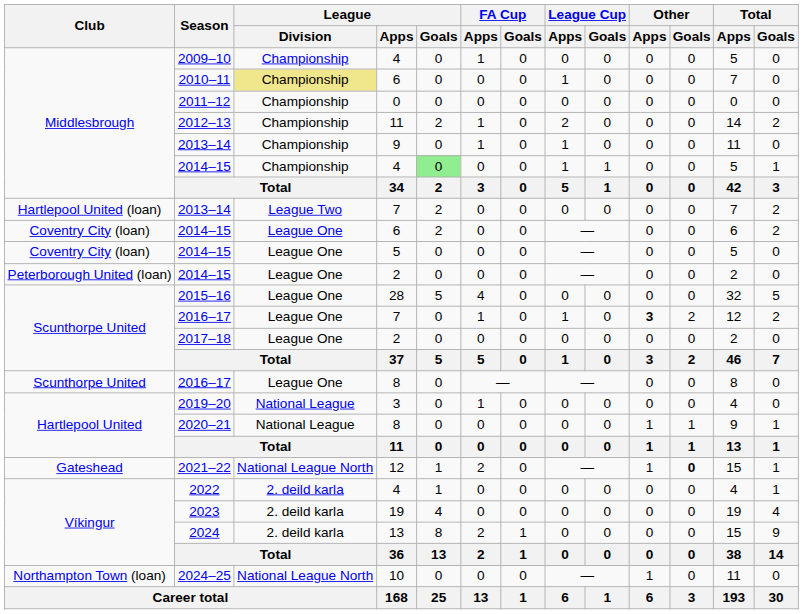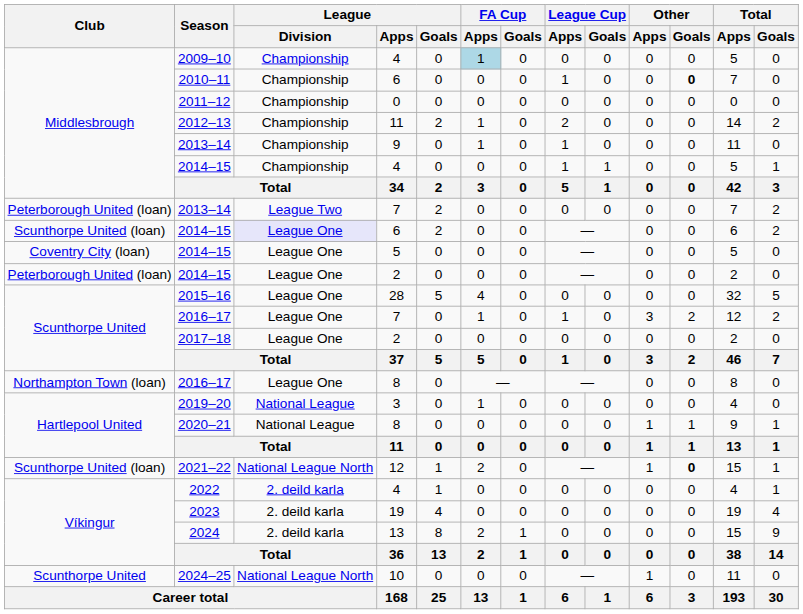 <table class="wikitable" style="text-align: center">
 <tr>
 <th rowspan=2>Club</th>
 <th rowspan=2>Season</th>
 <th colspan=3>League</th>
 <th colspan=2><a href='#'>FA Cup</a></th>
 <th colspan=2><a href='#'>League Cup</a></th>
 <th colspan=2>Other</th>
 <th colspan=2>Total</th>
 </tr>
 <tr>
 <th>Division</th>
 <th>Apps</th>
 <th>Goals</th>
 <th>Apps</th>
 <th>Goals</th>
 <th>Apps</th>
 <th>Goals</th>
 <th>Apps</th>
 <th>Goals</th>
 <th>Apps</th>
 <th>Goals</th>
 </tr>
 <tr>
 <td rowspan="7"><a href='#'>Middlesbrough</a></td>
 <td><a href='#'>2009–10</a></td>
 <td><a href='#'>Championship</a></td>
 <td>4</td>
 <td>0</td>
-<td>1</td>
+<td style="background: lightblue;">1</td>
 <td>0</td>
 <td>0</td>
 <td>0</td>
 <td>0</td>
 <td>0</td>
 <td>5</td>
 <td>0</td>
 </tr>
 <tr>
 <td><a href='#'>2010–11</a></td>
-<td style="background: khaki;">Championship</td>
+<td>Championship</td>
 <td>6</td>
 <td>0</td>
 <td>0</td>
 <td>0</td>
 <td>1</td>
 <td>0</td>
 <td>0</td>
-<td>0</td>
+<td><strong>0</strong></td>
 <td>7</td>
 <td>0</td>
 </tr>
 <tr>
 <td><a href='#'>2011–12</a></td>
 <td>Championship</td>
 <td>0</td>
 <td>0</td>
 <td>0</td>
 <td>0</td>
 <td>0</td>
 <td>0</td>
 <td>0</td>
 <td>0</td>
 <td>0</td>
 <td>0</td>
 </tr>
 <tr>
 <td><a href='#'>2012–13</a></td>
 <td>Championship</td>
 <td>11</td>
 <td>2</td>
 <td>1</td>
 <td>0</td>
 <td>2</td>
 <td>0</td>
 <td>0</td>
 <td>0</td>
 <td>14</td>
 <td>2</td>
 </tr>
 <tr>
 <td><a href='#'>2013–14</a></td>
 <td>Championship</td>
 <td>9</td>
 <td>0</td>
 <td>1</td>
 <td>0</td>
 <td>1</td>
 <td>0</td>
 <td>0</td>
 <td>0</td>
 <td>11</td>
 <td>0</td>
 </tr>
 <tr>
 <td><a href='#'>2014–15</a></td>
 <td>Championship</td>
 <td>4</td>
-<td style="background: lightgreen;">0</td>
+<td>0</td>
 <td>0</td>
 <td>0</td>
 <td>1</td>
 <td>1</td>
 <td>0</td>
 <td>0</td>
 <td>5</td>
 <td>1</td>
 </tr>
 <tr>
 <th colspan="2">Total</th>
 <th>34</th>
 <th>2</th>
 <th>3</th>
 <th>0</th>
 <th>5</th>
 <th>1</th>
 <th>0</th>
 <th>0</th>
 <th>42</th>
 <th>3</th>
 </tr>
 <tr>
-<td><a href='#'>Hartlepool United</a> (loan)</td>
+<td><a href='#'>Peterborough United</a> (loan)</td>
 <td><a href='#'>2013–14</a></td>
 <td><a href='#'>League Two</a></td>
 <td>7</td>
 <td>2</td>
 <td>0</td>
 <td>0</td>
 <td>0</td>
 <td>0</td>
 <td>0</td>
 <td>0</td>
 <td>7</td>
 <td>2</td>
 </tr>
 <tr>
-<td><a href='#'>Coventry City</a> (loan)</td>
+<td><a href='#'>Scunthorpe United</a> (loan)</td>
 <td><a href='#'>2014–15</a></td>
-<td><a href='#'>League One</a></td>
+<td style="background: lavender;"><a href='#'>League One</a></td>
 <td>6</td>
 <td>2</td>
 <td>0</td>
 <td>0</td>
 <td colspan="2">—</td>
 <td>0</td>
 <td>0</td>
 <td>6</td>
 <td>2</td>
 </tr>
 <tr>
 <td><a href='#'>Coventry City</a> (loan)</td>
 <td><a href='#'>2014–15</a></td>
 <td>League One</td>
 <td>5</td>
 <td>0</td>
 <td>0</td>
 <td>0</td>
 <td colspan="2">—</td>
 <td>0</td>
 <td>0</td>
 <td>5</td>
 <td>0</td>
 </tr>
 <tr>
 <td><a href='#'>Peterborough United</a> (loan)</td>
 <td><a href='#'>2014–15</a></td>
 <td>League One</td>
 <td>2</td>
 <td>0</td>
 <td>0</td>
 <td>0</td>
 <td colspan="2">—</td>
 <td>0</td>
 <td>0</td>
 <td>2</td>
 <td>0</td>
 </tr>
 <tr>
 <td rowspan="4"><a href='#'>Scunthorpe United</a></td>
 <td><a href='#'>2015–16</a></td>
 <td>League One</td>
 <td>28</td>
 <td>5</td>
 <td>4</td>
 <td>0</td>
 <td>0</td>
 <td>0</td>
 <td>0</td>
 <td>0</td>
 <td>32</td>
 <td>5</td>
 </tr>
 <tr>
 <td><a href='#'>2016–17</a></td>
 <td>League One</td>
 <td>7</td>
 <td>0</td>
 <td>1</td>
 <td>0</td>
 <td>1</td>
 <td>0</td>
-<td><strong>3</strong></td>
+<td>3</td>
 <td>2</td>
 <td>12</td>
 <td>2</td>
 </tr>
 <tr>
 <td><a href='#'>2017–18</a></td>
 <td>League One</td>
 <td>2</td>
 <td>0</td>
 <td>0</td>
 <td>0</td>
 <td>0</td>
 <td>0</td>
 <td>0</td>
 <td>0</td>
 <td>2</td>
 <td>0</td>
 </tr>
 <tr>
 <th colspan="2">Total</th>
 <th>37</th>
 <th>5</th>
 <th>5</th>
 <th>0</th>
 <th>1</th>
 <th>0</th>
 <th>3</th>
 <th>2</th>
 <th>46</th>
 <th>7</th>
 </tr>
 <tr>
-<td><a href='#'>Scunthorpe United</a></td>
+<td><a href='#'>Northampton Town</a> (loan)</td>
 <td><a href='#'>2016–17</a></td>
 <td>League One</td>
 <td>8</td>
 <td>0</td>
 <td colspan="2">—</td>
 <td colspan="2">—</td>
 <td>0</td>
 <td>0</td>
 <td>8</td>
 <td>0</td>
 </tr>
 <tr>
 <td rowspan="3"><a href='#'>Hartlepool United</a></td>
 <td><a href='#'>2019–20</a></td>
 <td><a href='#'>National League</a></td>
 <td>3</td>
 <td>0</td>
 <td>1</td>
 <td>0</td>
 <td>0</td>
 <td>0</td>
 <td>0</td>
 <td>0</td>
 <td>4</td>
 <td>0</td>
 </tr>
 <tr>
 <td><a href='#'>2020–21</a></td>
 <td>National League</td>
 <td>8</td>
 <td>0</td>
 <td>0</td>
 <td>0</td>
 <td>0</td>
 <td>0</td>
 <td>1</td>
 <td>1</td>
 <td>9</td>
 <td>1</td>
 </tr>
 <tr>
 <th colspan="2">Total</th>
 <th>11</th>
 <th>0</th>
 <th>0</th>
 <th>0</th>
 <th>0</th>
 <th>0</th>
 <th>1</th>
 <th>1</th>
 <th>13</th>
 <th>1</th>
 </tr>
 <tr>
-<td><a href='#'>Gateshead</a></td>
+<td><a href='#'>Scunthorpe United</a> (loan)</td>
 <td><a href='#'>2021–22</a></td>
 <td><a href='#'>National League North</a></td>
 <td>12</td>
 <td>1</td>
 <td>2</td>
 <td>0</td>
 <td colspan="2">—</td>
 <td>1</td>
 <td><strong>0</strong></td>
 <td>15</td>
 <td>1</td>
 </tr>
 <tr>
 <td rowspan="4"><a href='#'>Víkingur</a></td>
 <td><a href='#'>2022</a></td>
 <td><a href='#'>2. deild karla</a></td>
 <td>4</td>
 <td>1</td>
 <td>0</td>
 <td>0</td>
 <td>0</td>
 <td>0</td>
 <td>0</td>
 <td>0</td>
 <td>4</td>
 <td>1</td>
 </tr>
 <tr>
 <td><a href='#'>2023</a></td>
 <td>2. deild karla</td>
 <td>19</td>
 <td>4</td>
 <td>0</td>
 <td>0</td>
 <td>0</td>
 <td>0</td>
 <td>0</td>
 <td>0</td>
 <td>19</td>
 <td>4</td>
 </tr>
 <tr>
 <td><a href='#'>2024</a></td>
 <td>2. deild karla</td>
 <td>13</td>
 <td>8</td>
 <td>2</td>
 <td>1</td>
 <td>0</td>
 <td>0</td>
 <td>0</td>
 <td>0</td>
 <td>15</td>
 <td>9</td>
 </tr>
 <tr>
 <th colspan="2">Total</th>
 <th>36</th>
 <th>13</th>
 <th>2</th>
 <th>1</th>
 <th>0</th>
 <th>0</th>
 <th>0</th>
 <th>0</th>
 <th>38</th>
 <th>14</th>
 </tr>
 <tr>
-<td><a href='#'>Northampton Town</a> (loan)</td>
+<td><a href='#'>Scunthorpe United</a></td>
 <td><a href='#'>2024–25</a></td>
 <td><a href='#'>National League North</a></td>
 <td>10</td>
 <td>0</td>
 <td>0</td>
 <td>0</td>
 <td colspan="2">—</td>
 <td>1</td>
 <td>0</td>
 <td>11</td>
 <td>0</td>
 </tr>
 <tr>
 <th colspan="3">Career total</th>
 <th>168</th>
 <th>25</th>
 <th>13</th>
 <th>1</th>
 <th>6</th>
 <th>1</th>
 <th>6</th>
 <th>3</th>
 <th>193</th>
 <th>30</th>
 </tr>
 </table>
